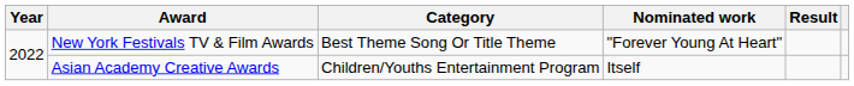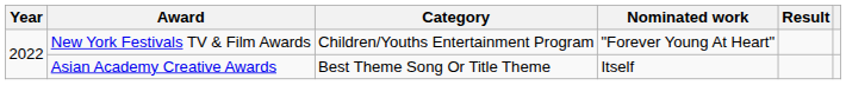 <table class="wikitable sortable plainrowheaders">
 <tr>
 <th scope="col">Year</th>
 <th scope="col">Award</th>
 <th scope="col">Category</th>
 <th scope="col">Nominated work</th>
 <th scope="col">Result</th>
 <th scope="col" class="unsortable"></th>
 </tr>
 <tr>
 <td rowspan="2">2022</td>
 <td><a href='#'>New York Festivals</a> TV & Film Awards</td>
-<td>Best Theme Song Or Title Theme</td>
+<td>Children/Youths Entertainment Program</td>
 <td>"Forever Young At Heart" </td>
 <td></td>
 <td></td>
 </tr>
 <tr>
 <td><a href='#'>Asian Academy Creative Awards</a></td>
-<td>Children/Youths Entertainment Program</td>
+<td>Best Theme Song Or Title Theme</td>
 <td>Itself </td>
 <td></td>
 <td></td>
 </tr>
 </table>
